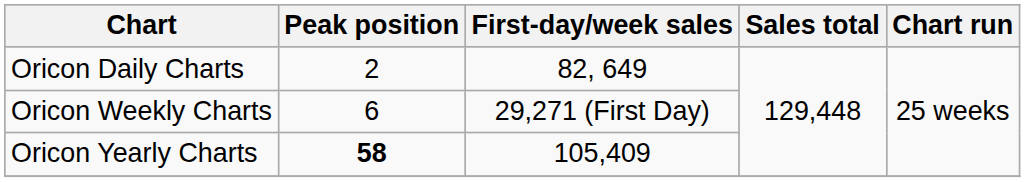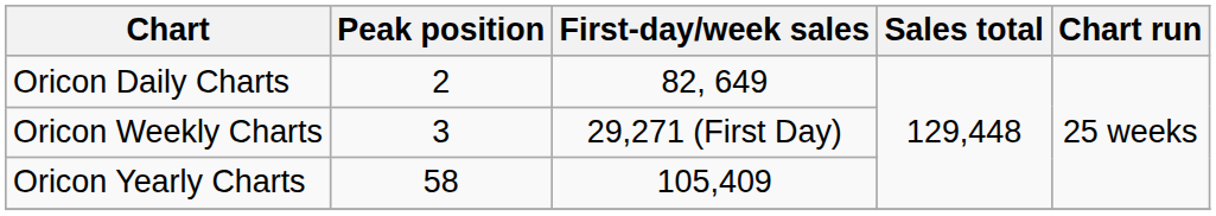 <table class="wikitable">
 <tr>
 <th>Chart</th>
 <th>Peak position</th>
 <th>First-day/week sales</th>
 <th>Sales total</th>
 <th>Chart run</th>
 </tr>
 <tr>
 <td>Oricon Daily Charts</td>
 <td align="center">2</td>
 <td align="center">82, 649</td>
 <td rowspan="3" align="center">129,448</td>
 <td rowspan="3" align="center">25 weeks</td>
 </tr>
 <tr>
 <td>Oricon Weekly Charts</td>
-<td align="center">6</td>
+<td align="center">3</td>
 <td align="center">29,271 (First Day)</td>
 </tr>
 <tr>
 <td>Oricon Yearly Charts</td>
-<td align="center"><strong>58</strong></td>
+<td align="center">58</td>
 <td align="center">105,409</td>
 </tr>
 <tr>
 </tr>
 </table>
